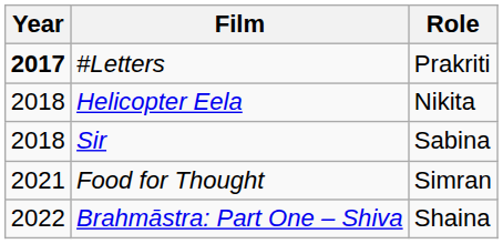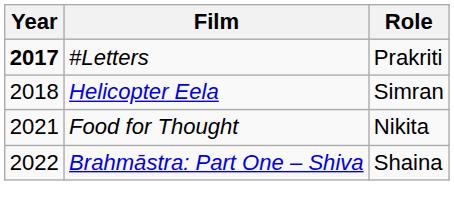 <table class="wikitable">
 <tr>
 <th>Year</th>
 <th>Film</th>
 <th>Role</th>
 </tr>
 <tr>
 <td><strong>2017</strong></td>
 <td><em>#Letters</em></td>
 <td>Prakriti</td>
 </tr>
 <tr>
 <td>2018</td>
 <td><em><a href='#'>Helicopter Eela</a></em></td>
-<td>Nikita</td>
-</tr>
-<tr>
-<td>2018</td>
-<td><em><a href='#'>Sir</a></em></td>
-<td>Sabina</td>
+<td>Simran</td>
 </tr>
 <tr>
 <td>2021</td>
 <td><em>Food for Thought</em></td>
-<td>Simran</td>
+<td>Nikita</td>
 </tr>
 <tr>
 <td>2022</td>
 <td><em><a href='#'>Brahmāstra: Part One – Shiva</a></em></td>
 <td>Shaina</td>
 </tr>
 </table>
